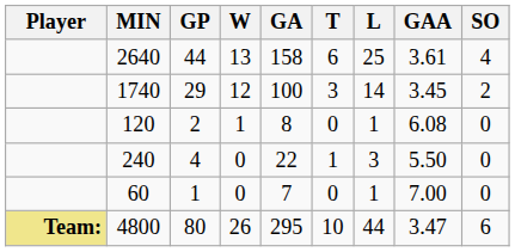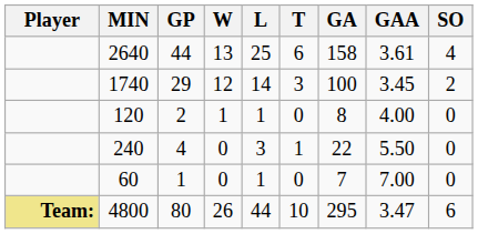 <table class="wikitable sortable" width="60%">
 <tr>
 <th bgcolor="#DDDDFF" width="10%">Player</th>
 <th width="3%" bgcolor="#DDDDFF" title="Minutes played">MIN</th>
 <th width="3%" bgcolor="#DDDDFF" title="Games played in">GP</th>
 <th width="3%" bgcolor="#DDDDFF" title="Wins">W</th>
+<th width="3%" bgcolor="#DDDDFF"title="Losses">L</th>
+<th width="3%" bgcolor="#DDDDFF" title="Ties">T</th>
 <th width="3%" bgcolor="#DDDDFF" title="Goals against">GA</th>
-<th width="3%" bgcolor="#DDDDFF" title="Ties">T</th>
-<th width="3%" bgcolor="#DDDDFF"title="Losses">L</th>
 <th width="3%" bgcolor="#DDDDFF" title="Goals against average">GAA</th>
 <th width="3%" bgcolor="#DDDDFF"title="Shut-outs">SO</th>
 </tr>
 <tr align="center">
 <td align="right"></td>
 <td>2640</td>
 <td>44</td>
 <td>13</td>
+<td>25</td>
+<td>6</td>
 <td>158</td>
-<td>6</td>
-<td>25</td>
 <td>3.61</td>
 <td>4</td>
 </tr>
 <tr align="center">
 <td align="right"></td>
 <td>1740</td>
 <td>29</td>
 <td>12</td>
+<td>14</td>
+<td>3</td>
 <td>100</td>
-<td>3</td>
-<td>14</td>
 <td>3.45</td>
 <td>2</td>
 </tr>
 <tr align="center">
 <td align="right"></td>
 <td>120</td>
 <td>2</td>
 <td>1</td>
+<td>1</td>
+<td>0</td>
 <td>8</td>
-<td>0</td>
-<td>1</td>
-<td>6.08</td>
+<td>4.00</td>
 <td>0</td>
 </tr>
 <tr align="center">
 <td align="right"></td>
 <td>240</td>
 <td>4</td>
 <td>0</td>
+<td>3</td>
+<td>1</td>
 <td>22</td>
-<td>1</td>
-<td>3</td>
 <td>5.50</td>
 <td>0</td>
 </tr>
 <tr align="center">
 <td align="right"></td>
 <td>60</td>
 <td>1</td>
 <td>0</td>
+<td>1</td>
+<td>0</td>
 <td>7</td>
-<td>0</td>
-<td>1</td>
 <td>7.00</td>
 <td>0</td>
 </tr>
 <tr align="center">
 <td align="right" style="background: khaki;"><strong>Team:</strong></td>
 <td>4800</td>
 <td>80</td>
 <td>26</td>
+<td>44</td>
+<td>10</td>
 <td>295</td>
-<td>10</td>
-<td>44</td>
 <td>3.47</td>
 <td>6</td>
 </tr>
 </table>
